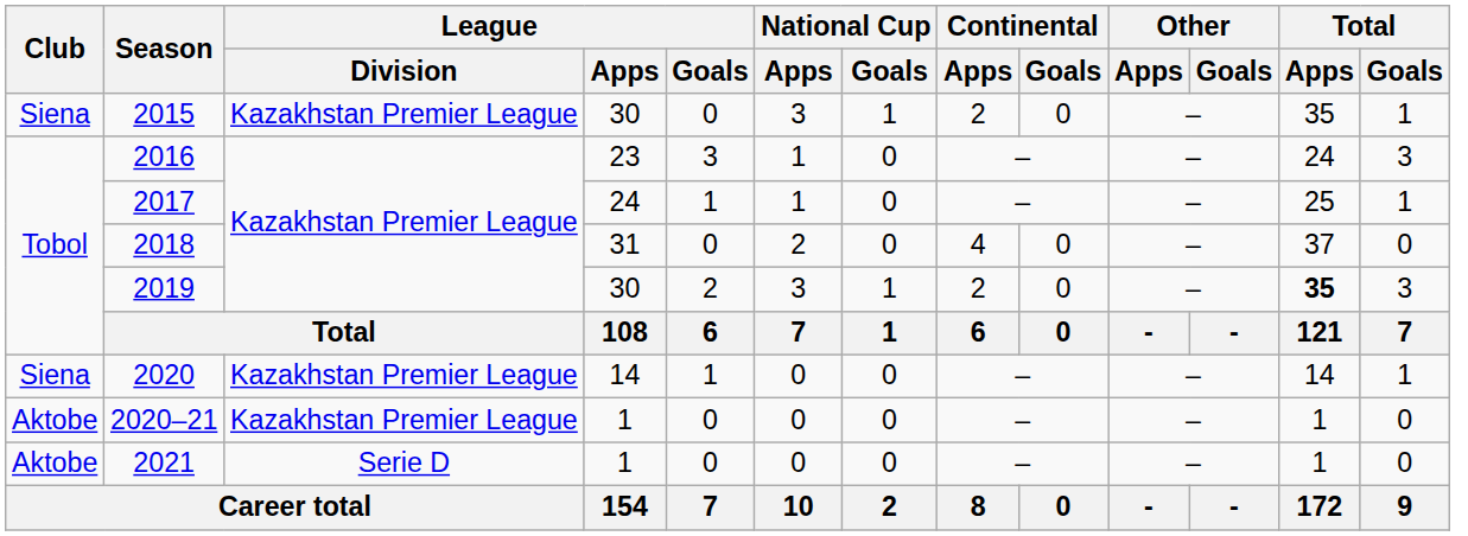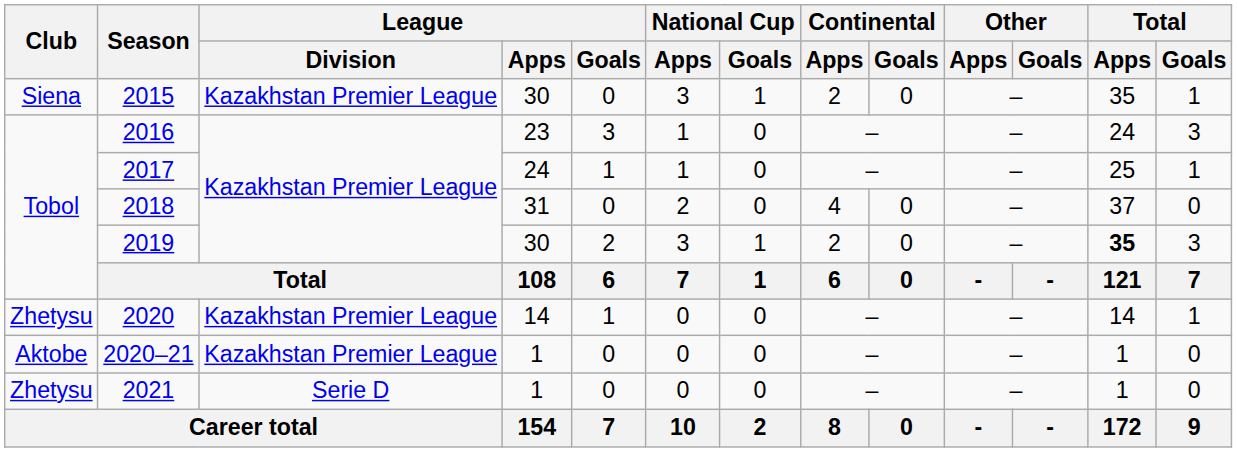 <table class="wikitable" style="text-align: center">
 <tr>
 <th rowspan="2">Club</th>
 <th rowspan="2">Season</th>
 <th colspan="3">League</th>
 <th colspan="2">National Cup</th>
 <th colspan="2">Continental</th>
 <th colspan="2">Other</th>
 <th colspan="2">Total</th>
 </tr>
 <tr>
 <th>Division</th>
 <th>Apps</th>
 <th>Goals</th>
 <th>Apps</th>
 <th>Goals</th>
 <th>Apps</th>
 <th>Goals</th>
 <th>Apps</th>
 <th>Goals</th>
 <th>Apps</th>
 <th>Goals</th>
 </tr>
 <tr>
 <td><a href='#'>Siena</a></td>
 <td><a href='#'>2015</a></td>
 <td><a href='#'>Kazakhstan Premier League</a></td>
 <td>30</td>
 <td>0</td>
 <td>3</td>
 <td>1</td>
 <td>2</td>
 <td>0</td>
 <td colspan="2">–</td>
 <td>35</td>
 <td>1</td>
 </tr>
 <tr>
 <td rowspan="5"><a href='#'>Tobol</a></td>
 <td><a href='#'>2016</a></td>
 <td rowspan="4"><a href='#'>Kazakhstan Premier League</a></td>
 <td>23</td>
 <td>3</td>
 <td>1</td>
 <td>0</td>
 <td colspan="2">–</td>
 <td colspan="2">–</td>
 <td>24</td>
 <td>3</td>
 </tr>
 <tr>
 <td><a href='#'>2017</a></td>
 <td>24</td>
 <td>1</td>
 <td>1</td>
 <td>0</td>
 <td colspan="2">–</td>
 <td colspan="2">–</td>
 <td>25</td>
 <td>1</td>
 </tr>
 <tr>
 <td><a href='#'>2018</a></td>
 <td>31</td>
 <td>0</td>
 <td>2</td>
 <td>0</td>
 <td>4</td>
 <td>0</td>
 <td colspan="2">–</td>
 <td>37</td>
 <td>0</td>
 </tr>
 <tr>
 <td><a href='#'>2019</a></td>
 <td>30</td>
 <td>2</td>
 <td>3</td>
 <td>1</td>
 <td>2</td>
 <td>0</td>
 <td colspan="2">–</td>
 <td><strong>35</strong></td>
 <td>3</td>
 </tr>
 <tr>
 <th colspan="2">Total</th>
 <th>108</th>
 <th>6</th>
 <th>7</th>
 <th>1</th>
 <th>6</th>
 <th>0</th>
 <th>-</th>
 <th>-</th>
 <th>121</th>
 <th>7</th>
 </tr>
 <tr>
-<td><a href='#'>Siena</a></td>
+<td><a href='#'>Zhetysu</a></td>
 <td><a href='#'>2020</a></td>
 <td><a href='#'>Kazakhstan Premier League</a></td>
 <td>14</td>
 <td>1</td>
 <td>0</td>
 <td>0</td>
 <td colspan="2">–</td>
 <td colspan="2">–</td>
 <td>14</td>
 <td>1</td>
 </tr>
 <tr>
 <td><a href='#'>Aktobe</a></td>
 <td><a href='#'>2020–21</a></td>
 <td><a href='#'>Kazakhstan Premier League</a></td>
 <td>1</td>
 <td>0</td>
 <td>0</td>
 <td>0</td>
 <td colspan="2">–</td>
 <td colspan="2">–</td>
 <td>1</td>
 <td>0</td>
 </tr>
 <tr>
-<td><a href='#'>Aktobe</a></td>
+<td><a href='#'>Zhetysu</a></td>
 <td><a href='#'>2021</a></td>
 <td><a href='#'>Serie D</a></td>
 <td>1</td>
 <td>0</td>
 <td>0</td>
 <td>0</td>
 <td colspan="2">–</td>
 <td colspan="2">–</td>
 <td>1</td>
 <td>0</td>
 </tr>
 <tr>
 <th colspan="3">Career total</th>
 <th>154</th>
 <th>7</th>
 <th>10</th>
 <th>2</th>
 <th>8</th>
 <th>0</th>
 <th>-</th>
 <th>-</th>
 <th>172</th>
 <th>9</th>
 </tr>
 </table>
